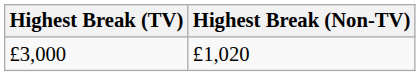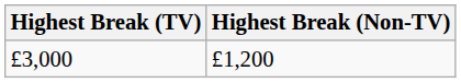 <table class="wikitable">
 <tr>
 <th>Highest Break (TV)</th>
 <th>Highest Break (Non-TV)</th>
 </tr>
 <tr>
 <td>£3,000</td>
-<td>£1,020</td>
+<td>£1,200</td>
 </tr>
 </table>
